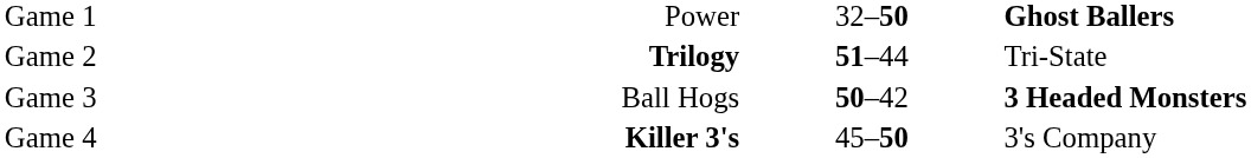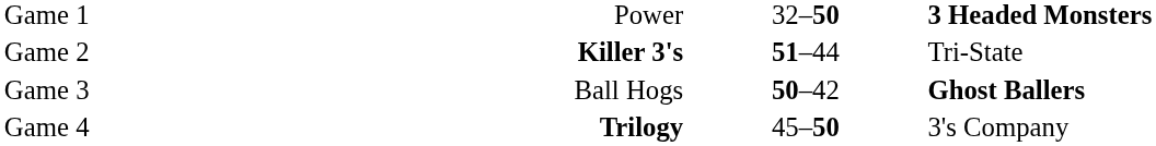 <table style="width:100%;" cellspacing="1">
 <tr>
 <th width=15%></th>
 <th width=25%></th>
 <th width=10%></th>
 <th width=25%></th>
 </tr>
 <tr style=font-size:90%>
 <td align=right>Game 1</td>
 <td align=right>Power</td>
 <td align=center>32–<strong>50</strong></td>
-<td><strong>Ghost Ballers</strong></td>
+<td><strong>3 Headed Monsters</strong></td>
 <td></td>
 </tr>
 <tr style=font-size:90%>
 <td align=right>Game 2</td>
-<td align=right><strong>Trilogy</strong></td>
+<td align=right><strong>Killer 3's</strong></td>
 <td style="text-align:center;"><strong>51</strong>–44</td>
 <td>Tri-State</td>
 <td></td>
 </tr>
 <tr style=font-size:90%>
 <td align=right>Game 3</td>
 <td align=right>Ball Hogs</td>
 <td style="text-align:center;"><strong>50</strong>–42</td>
-<td><strong>3 Headed Monsters</strong></td>
+<td><strong>Ghost Ballers</strong></td>
 <td></td>
 </tr>
 <tr style=font-size:90%>
 <td align=right>Game 4</td>
-<td align=right><strong>Killer 3's</strong></td>
+<td align=right><strong>Trilogy</strong></td>
 <td align=center>45–<strong>50</strong></td>
 <td>3's Company</td>
 <td></td>
 </tr>
 </table>
